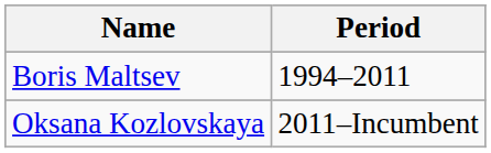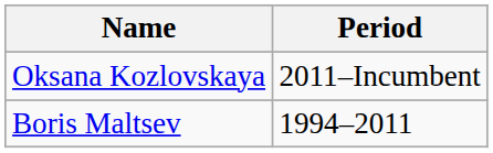 <table class="wikitable">
 <tr>
 <th>Name</th>
 <th>Period</th>
 </tr>
 <tr>
+<td><a href='#'>Oksana Kozlovskaya</a></td>
+<td>2011–Incumbent</td>
+</tr>
+<tr>
 <td><a href='#'>Boris Maltsev</a></td>
 <td>1994–2011</td>
 </tr>
-<tr>
-<td><a href='#'>Oksana Kozlovskaya</a></td>
-<td>2011–Incumbent</td>
-</tr>
 </table>
